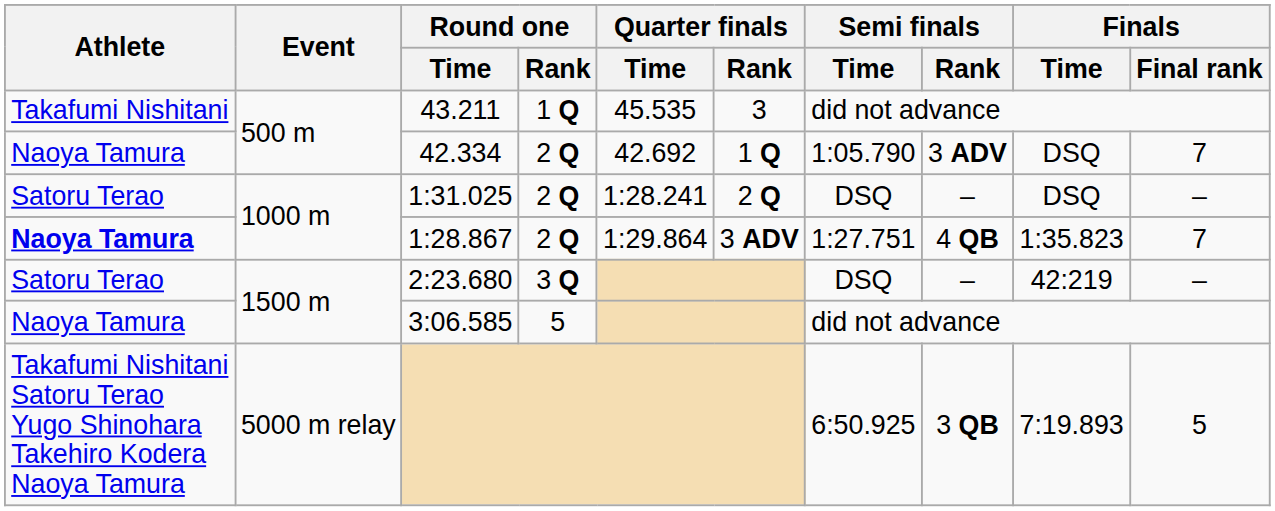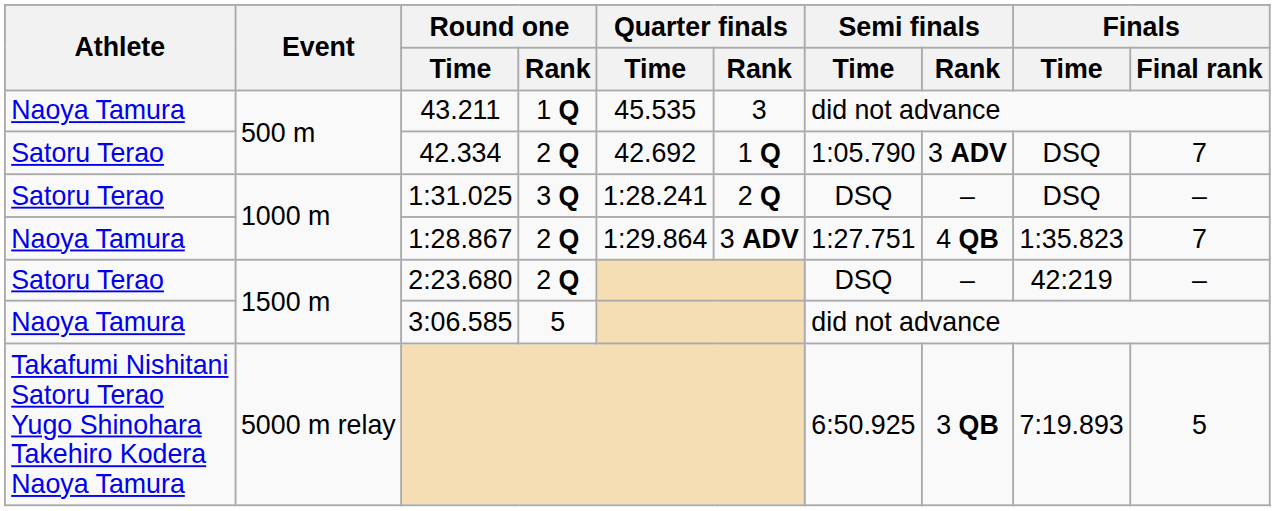 <table class="wikitable" style="font-size:90%">
 <tr>
 <th rowspan="2">Athlete</th>
 <th rowspan="2">Event</th>
 <th colspan="2">Round one</th>
 <th colspan="2">Quarter finals</th>
 <th colspan="2">Semi finals</th>
 <th colspan="2">Finals</th>
 </tr>
 <tr>
 <th>Time</th>
 <th>Rank</th>
 <th>Time</th>
 <th>Rank</th>
 <th>Time</th>
 <th>Rank</th>
 <th>Time</th>
 <th>Final rank</th>
 </tr>
 <tr>
-<td><a href='#'>Takafumi Nishitani</a></td>
+<td><a href='#'>Naoya Tamura</a></td>
 <td rowspan="2">500 m</td>
 <td align="center">43.211</td>
 <td align="center">1 <strong>Q</strong></td>
 <td align="center">45.535</td>
 <td align="center">3</td>
 <td colspan="4">did not advance</td>
 </tr>
 <tr>
-<td><a href='#'>Naoya Tamura</a></td>
+<td><a href='#'>Satoru Terao</a></td>
 <td align="center">42.334</td>
 <td align="center">2 <strong>Q</strong></td>
 <td align="center">42.692</td>
 <td align="center">1 <strong>Q</strong></td>
 <td align="center">1:05.790</td>
 <td align="center">3 <strong>ADV</strong></td>
 <td align="center">DSQ</td>
 <td align="center">7</td>
 </tr>
 <tr>
 <td><a href='#'>Satoru Terao</a></td>
 <td rowspan="2">1000 m</td>
 <td align="center">1:31.025</td>
-<td align="center">2 <strong>Q</strong></td>
+<td align="center">3 <strong>Q</strong></td>
 <td align="center">1:28.241</td>
 <td align="center">2 <strong>Q</strong></td>
 <td align="center">DSQ</td>
 <td align="center">–</td>
 <td align="center">DSQ</td>
 <td align="center">–</td>
 </tr>
 <tr>
-<td><strong><a href='#'>Naoya Tamura</a></strong></td>
+<td><a href='#'>Naoya Tamura</a></td>
 <td align="center">1:28.867</td>
 <td align="center">2 <strong>Q</strong></td>
 <td align="center">1:29.864</td>
 <td align="center">3 <strong>ADV</strong></td>
 <td align="center">1:27.751</td>
 <td align="center">4 <strong>QB</strong></td>
 <td align="center">1:35.823</td>
 <td align="center">7</td>
 </tr>
 <tr>
 <td><a href='#'>Satoru Terao</a></td>
 <td rowspan="2">1500 m</td>
 <td align="center">2:23.680</td>
-<td align="center">3 <strong>Q</strong></td>
+<td align="center">2 <strong>Q</strong></td>
 <td colspan="2" bgcolor="wheat"></td>
 <td align="center">DSQ</td>
 <td align="center">–</td>
 <td align="center">42:219</td>
 <td align="center">–</td>
 </tr>
 <tr>
 <td><a href='#'>Naoya Tamura</a></td>
 <td align="center">3:06.585</td>
 <td align="center">5</td>
 <td colspan="2" bgcolor="wheat"></td>
 <td colspan="4">did not advance</td>
 </tr>
 <tr>
 <td><a href='#'>Takafumi Nishitani</a><br><a href='#'>Satoru Terao</a><br><a href='#'>Yugo Shinohara</a><br><a href='#'>Takehiro Kodera</a><br><a href='#'>Naoya Tamura</a></td>
 <td>5000 m relay</td>
 <td colspan=4 bgcolor=wheat></td>
 <td align=center>6:50.925</td>
 <td align=center>3 <strong>QB</strong></td>
 <td align=center>7:19.893</td>
 <td align=center>5</td>
 </tr>
 </table>
